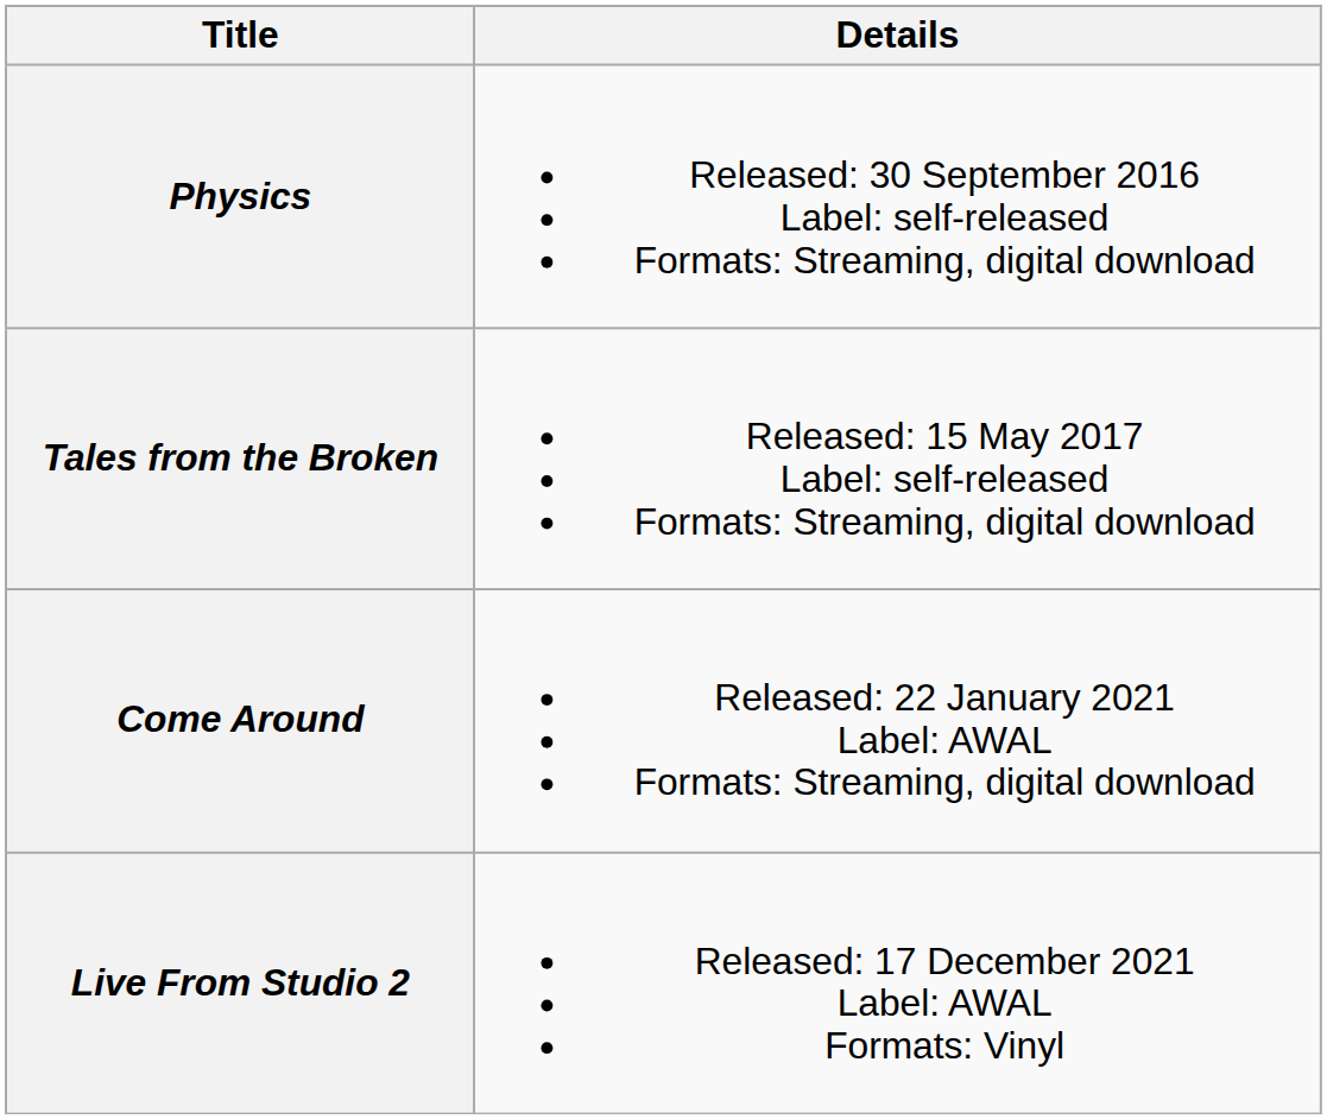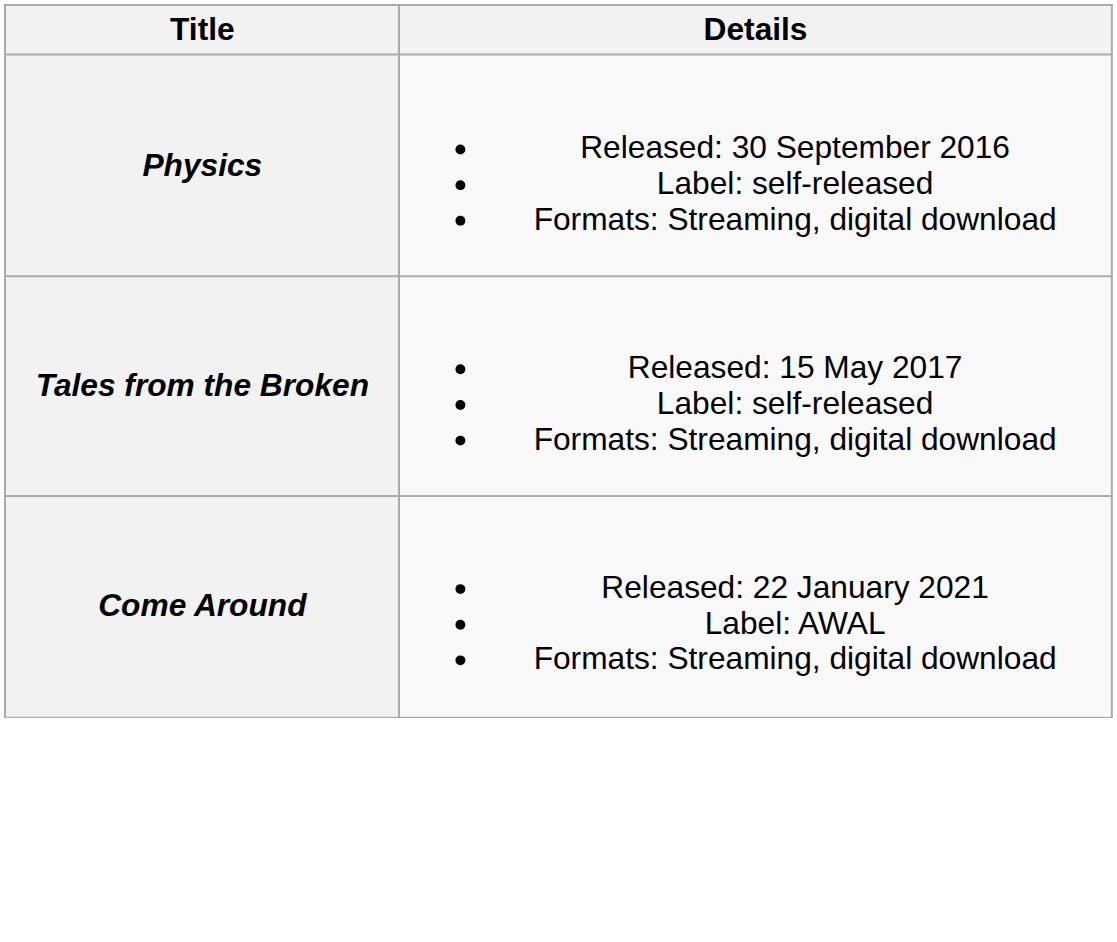 <table class="wikitable plainrowheaders" style="text-align:center;">
 <tr>
 <th style="width:12em;">Title</th>
 <th style="width:22em;">Details</th>
 </tr>
 <tr>
 <th scope="row"><em>Physics</em></th>
 <td><br><ul><li>Released: 30 September 2016</li><li>Label: self-released</li><li>Formats: Streaming, digital download</li></ul></td>
 </tr>
 <tr>
 <th scope="row"><em>Tales from the Broken</em></th>
 <td><br><ul><li>Released: 15 May 2017</li><li>Label: self-released</li><li>Formats: Streaming, digital download</li></ul></td>
 </tr>
 <tr>
 <th scope="row"><em>Come Around</em></th>
 <td><br><ul><li>Released: 22 January 2021</li><li>Label: AWAL</li><li>Formats: Streaming, digital download</li></ul></td>
 </tr>
-<tr>
-<th scope="row"><em>Live From Studio 2</em></th>
-<td><br><ul><li>Released: 17 December 2021</li><li>Label: AWAL</li><li>Formats: Vinyl</li></ul></td>
-</tr>
 </table>
